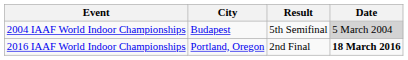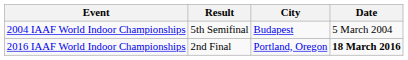 <table class="wikitable">
 <tr>
 <th>Event</th>
+<th>Result</th>
 <th>City</th>
-<th>Result</th>
 <th>Date</th>
 </tr>
 <tr>
 <td><a href='#'>2004 IAAF World Indoor Championships</a></td>
+<td>5th Semifinal</td>
 <td><a href='#'>Budapest</a></td>
-<td>5th Semifinal</td>
-<td style="background: lightgrey;">5 March 2004</td>
+<td>5 March 2004</td>
 </tr>
 <tr>
 <td><a href='#'>2016 IAAF World Indoor Championships</a></td>
+<td>2nd Final</td>
 <td><a href='#'>Portland, Oregon</a></td>
-<td>2nd Final</td>
 <td><strong>18 March 2016</strong></td>
 </tr>
 </table>
